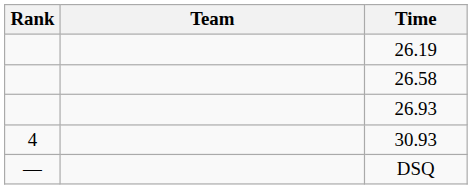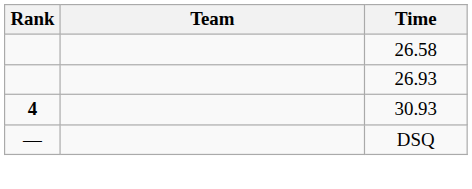 <table class=wikitable style="text-align:center">
 <tr>
 <th width=40>Rank</th>
 <th width=250>Team</th>
 <th width=80>Time</th>
-</tr>
-<tr>
-<td></td>
-<td align=left></td>
-<td>26.19</td>
 </tr>
 <tr>
 <td></td>
 <td align=left></td>
 <td>26.58</td>
 </tr>
 <tr>
 <td></td>
 <td align=left></td>
 <td>26.93</td>
 </tr>
 <tr>
-<td>4</td>
+<td><strong>4</strong></td>
 <td align=left></td>
 <td>30.93</td>
 </tr>
 <tr>
 <td>—</td>
 <td align=left></td>
 <td>DSQ</td>
 </tr>
 </table>
